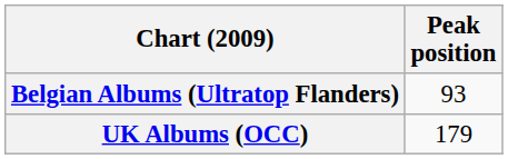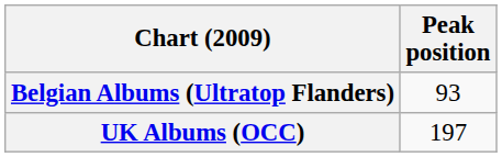 <table class="wikitable plainrowheaders">
 <tr>
 <th scope="col">Chart (2009)</th>
 <th scope="col">Peak<br>position</th>
 </tr>
 <tr>
 <th scope="row"><a href='#'>Belgian Albums</a> (<a href='#'>Ultratop</a> Flanders)</th>
 <td align="center">93</td>
 </tr>
 <tr>
 <th scope="row"><a href='#'>UK Albums</a> (<a href='#'>OCC</a>)</th>
-<td align="center">179</td>
+<td align="center">197</td>
 </tr>
 </table>
